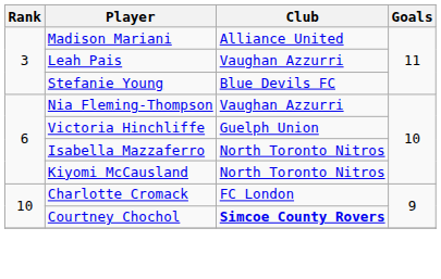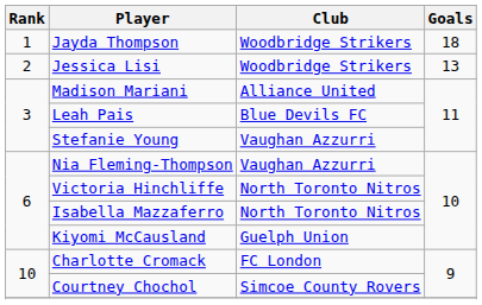 <table class="wikitable">
 <tr>
 <th>Rank</th>
 <th>Player</th>
 <th>Club</th>
 <th>Goals</th>
+</tr>
+<tr>
+<td style="text-align:center" rowspan="1">1</td>
+<td><a href='#'>Jayda Thompson</a></td>
+<td><a href='#'>Woodbridge Strikers</a></td>
+<td style="text-align:center" rowspan="1">18</td>
+</tr>
+<tr>
+<td style="text-align:center" rowspan="1">2</td>
+<td><a href='#'>Jessica Lisi</a></td>
+<td><a href='#'>Woodbridge Strikers</a></td>
+<td style="text-align:center" rowspan="1">13</td>
 </tr>
 <tr>
 <td style="text-align:center" rowspan="3">3</td>
 <td><a href='#'>Madison Mariani</a></td>
 <td><a href='#'>Alliance United</a></td>
 <td style="text-align:center" rowspan="3">11</td>
 </tr>
 <tr>
 <td><a href='#'>Leah Pais</a></td>
-<td><a href='#'>Vaughan Azzurri</a></td>
+<td><a href='#'>Blue Devils FC</a></td>
 </tr>
 <tr>
 <td><a href='#'>Stefanie Young</a></td>
-<td><a href='#'>Blue Devils FC</a></td>
+<td><a href='#'>Vaughan Azzurri</a></td>
 </tr>
 <tr>
 <td style="text-align:center" rowspan="4">6</td>
 <td><a href='#'>Nia Fleming-Thompson</a></td>
 <td><a href='#'>Vaughan Azzurri</a></td>
 <td style="text-align:center" rowspan="4">10</td>
 </tr>
 <tr>
 <td><a href='#'>Victoria Hinchliffe</a></td>
-<td><a href='#'>Guelph Union</a></td>
+<td><a href='#'>North Toronto Nitros</a></td>
 </tr>
 <tr>
 <td><a href='#'>Isabella Mazzaferro</a></td>
 <td><a href='#'>North Toronto Nitros</a></td>
 </tr>
 <tr>
 <td><a href='#'>Kiyomi McCausland</a></td>
-<td><a href='#'>North Toronto Nitros</a></td>
+<td><a href='#'>Guelph Union</a></td>
 </tr>
 <tr>
 <td style="text-align:center" rowspan="2">10</td>
 <td><a href='#'>Charlotte Cromack</a></td>
 <td><a href='#'>FC London</a></td>
 <td style="text-align:center" rowspan="2">9</td>
 </tr>
 <tr>
 <td><a href='#'>Courtney Chochol</a></td>
-<td><strong><a href='#'>Simcoe County Rovers</a></strong></td>
+<td><a href='#'>Simcoe County Rovers</a></td>
 </tr>
 <tr>
 </tr>
 <tr>
 </tr>
 </table>
